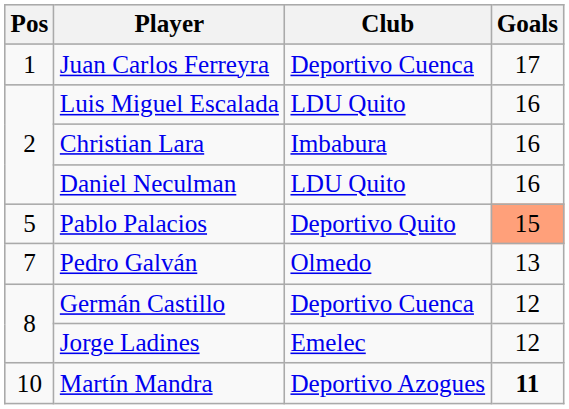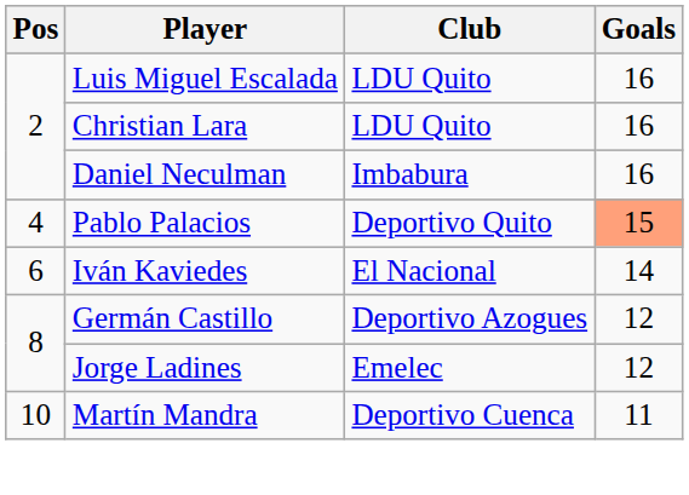 <table class="wikitable">
 <tr>
 <th>Pos</th>
 <th>Player</th>
 <th>Club</th>
 <th>Goals</th>
-</tr>
-<tr>
-<td align="center">1</td>
-<td> <a href='#'>Juan Carlos Ferreyra</a></td>
-<td><a href='#'>Deportivo Cuenca</a></td>
-<td align="center">17</td>
 </tr>
 <tr>
 <td rowspan=3 align="center">2</td>
 <td> <a href='#'>Luis Miguel Escalada</a></td>
 <td><a href='#'>LDU Quito</a></td>
 <td align="center">16</td>
 </tr>
 <tr>
 <td> <a href='#'>Christian Lara</a></td>
+<td><a href='#'>LDU Quito</a></td>
+<td align="center">16</td>
+</tr>
+<tr>
+<td> <a href='#'>Daniel Neculman</a></td>
 <td><a href='#'>Imbabura</a></td>
 <td align="center">16</td>
 </tr>
 <tr>
-<td> <a href='#'>Daniel Neculman</a></td>
-<td><a href='#'>LDU Quito</a></td>
-<td align="center">16</td>
-</tr>
-<tr>
-<td align="center">5</td>
+<td align="center">4</td>
 <td> <a href='#'>Pablo Palacios</a></td>
 <td><a href='#'>Deportivo Quito</a></td>
 <td align="center" style="background: lightsalmon;">15</td>
 </tr>
 <tr>
-<td align="center">7</td>
-<td> <a href='#'>Pedro Galván</a></td>
-<td><a href='#'>Olmedo</a></td>
-<td align="center">13</td>
+<td align="center">6</td>
+<td> <a href='#'>Iván Kaviedes</a></td>
+<td><a href='#'>El Nacional</a></td>
+<td align="center">14</td>
 </tr>
 <tr>
 <td rowspan=2 align="center">8</td>
 <td> <a href='#'>Germán Castillo</a></td>
-<td><a href='#'>Deportivo Cuenca</a></td>
+<td><a href='#'>Deportivo Azogues</a></td>
 <td align="center">12</td>
 </tr>
 <tr>
 <td> <a href='#'>Jorge Ladines</a></td>
 <td><a href='#'>Emelec</a></td>
 <td align="center">12</td>
 </tr>
 <tr>
 <td align="center">10</td>
 <td> <a href='#'>Martín Mandra</a></td>
-<td><a href='#'>Deportivo Azogues</a></td>
-<td align="center"><strong>11</strong></td>
+<td><a href='#'>Deportivo Cuenca</a></td>
+<td align="center">11</td>
 </tr>
 </table>
